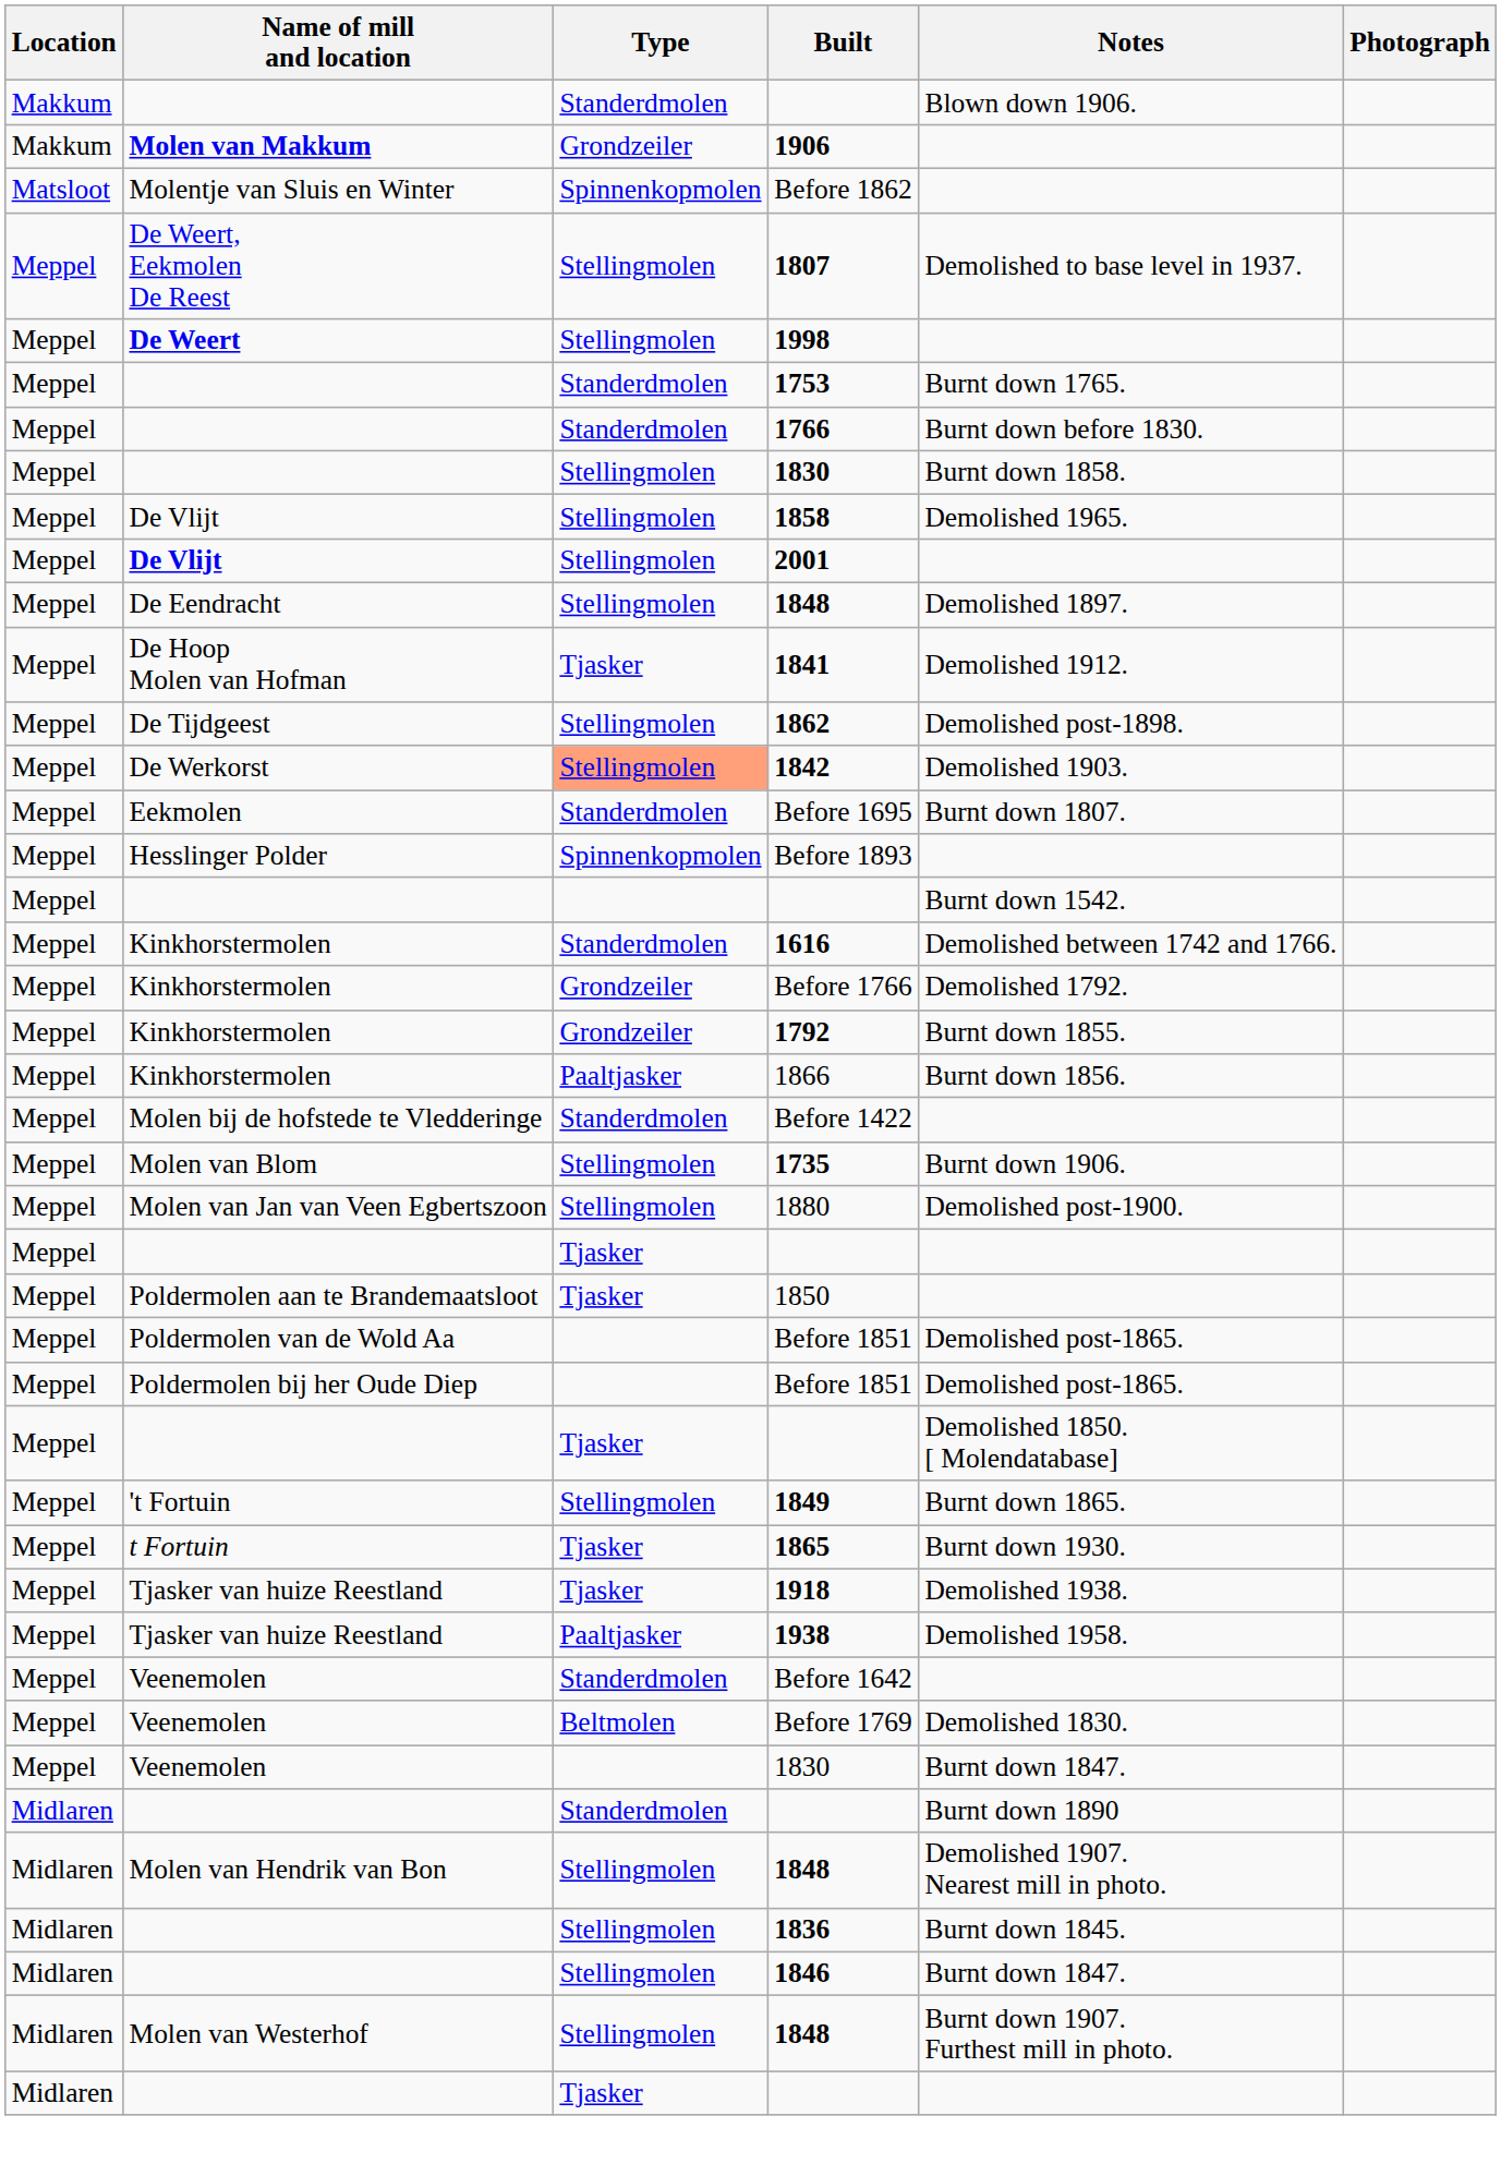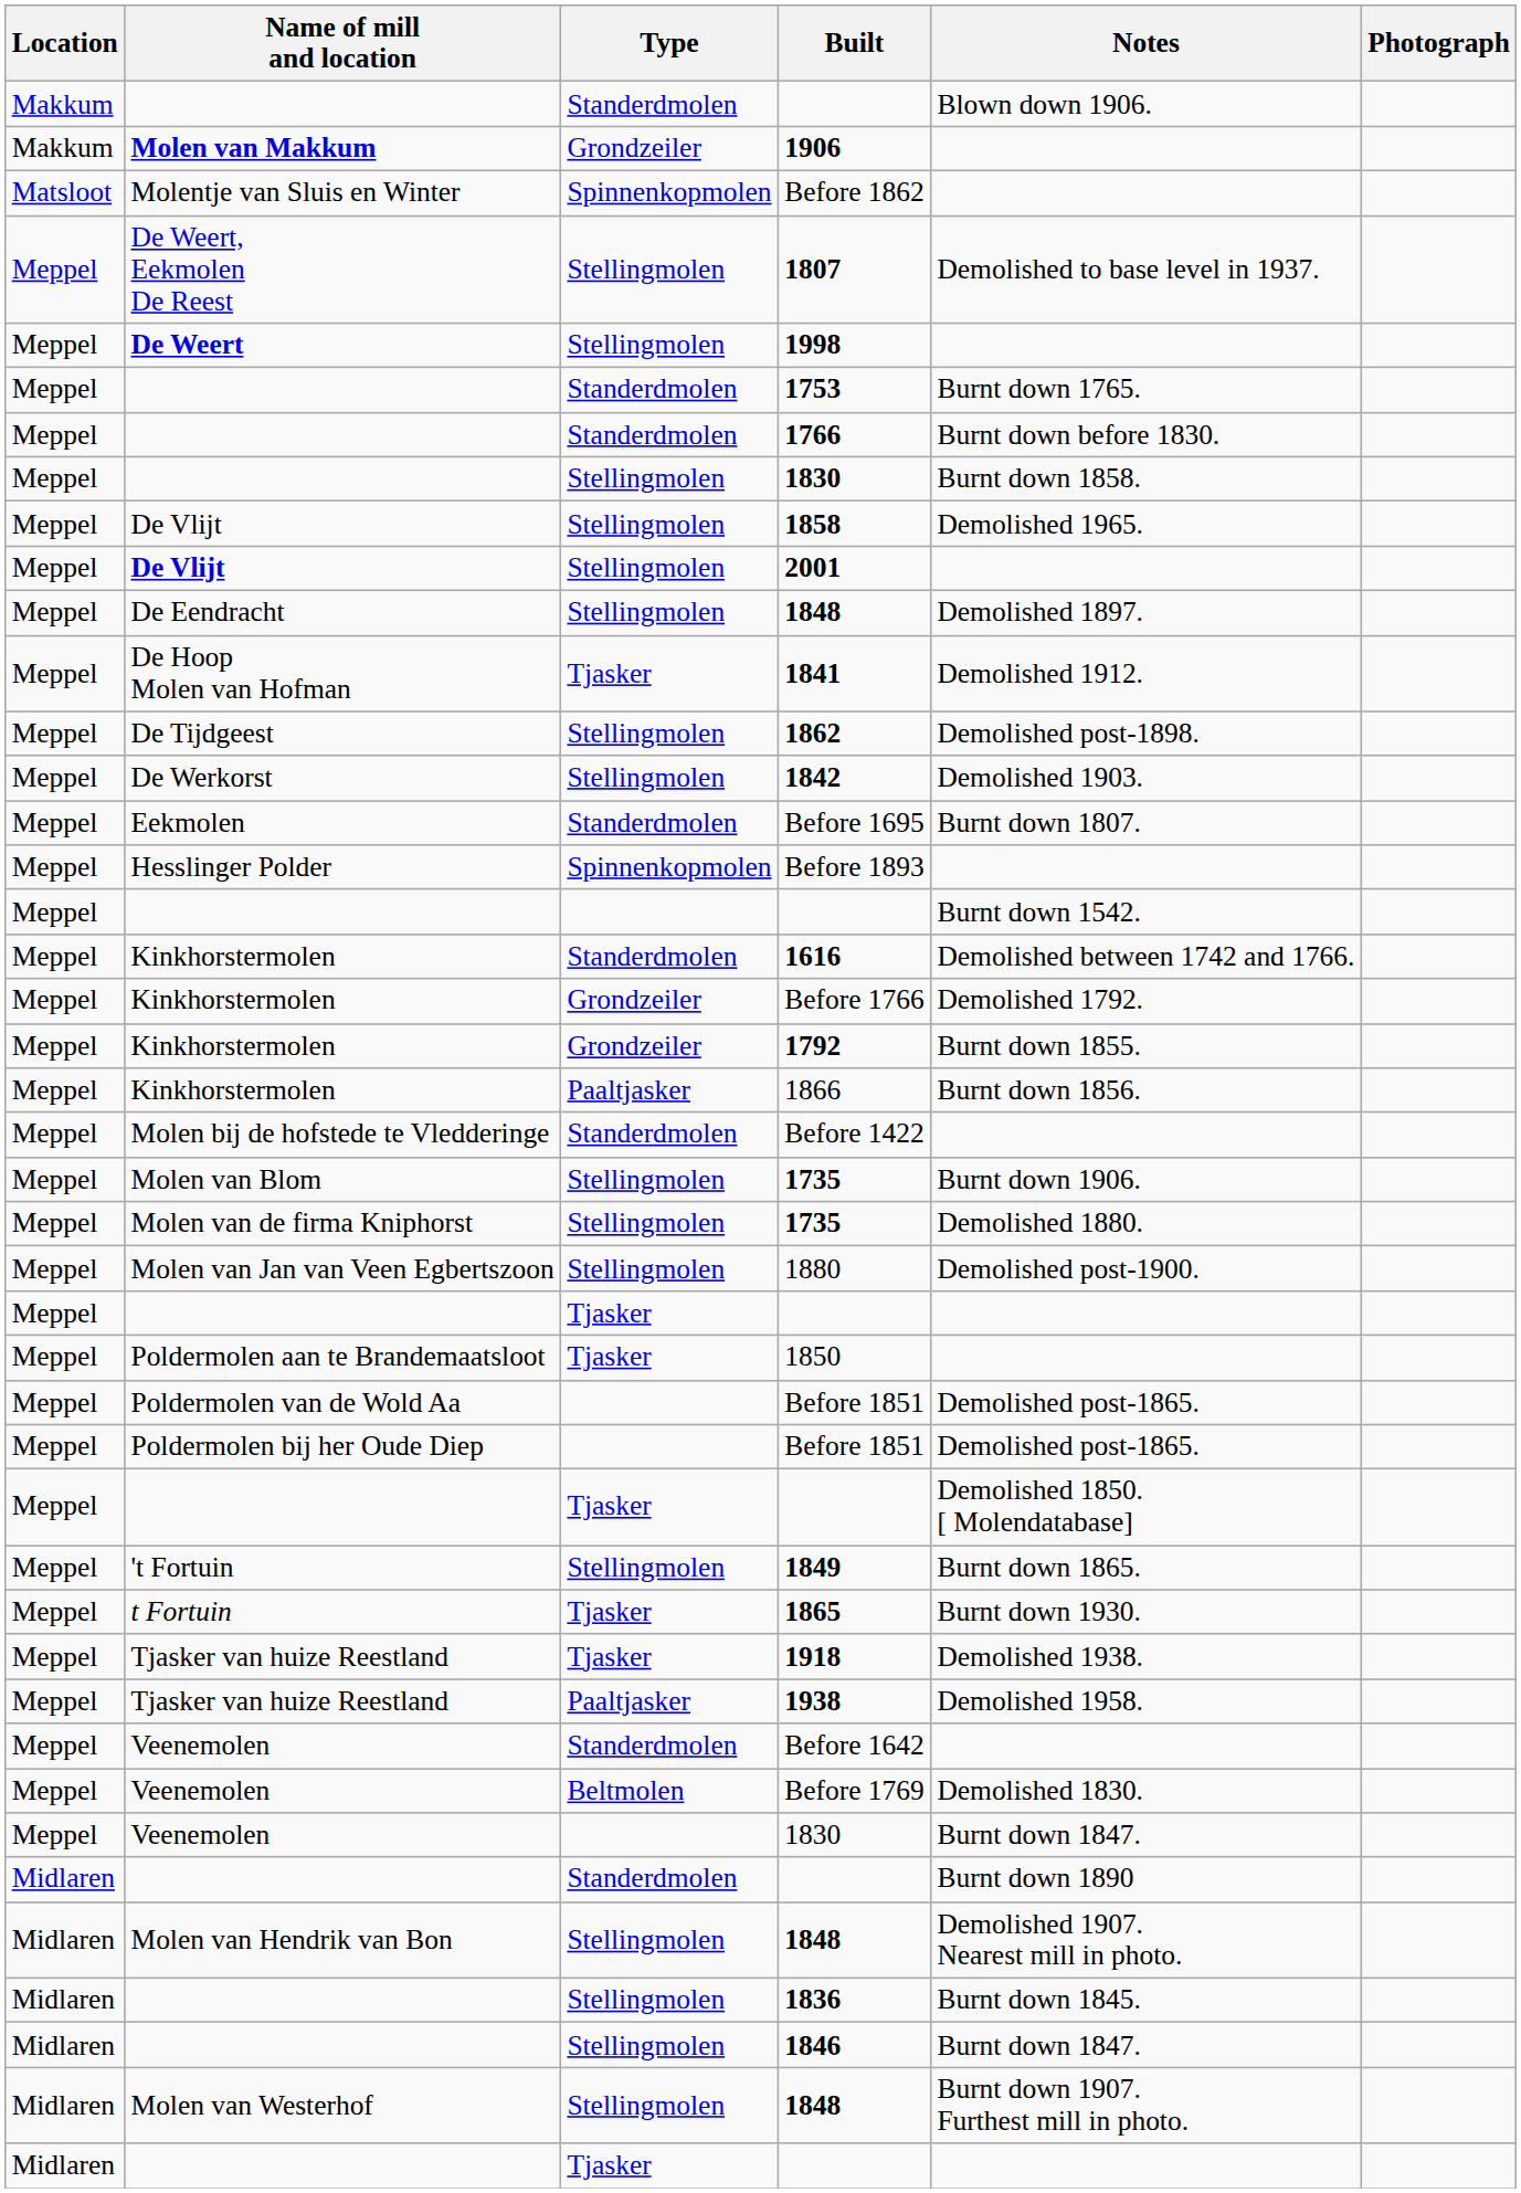 <table class="wikitable">
 <tr>
 <th>Location</th>
 <th>Name of mill<br>and location</th>
 <th>Type</th>
 <th>Built</th>
 <th>Notes</th>
 <th>Photograph</th>
 </tr>
 <tr>
 <td><a href='#'>Makkum</a></td>
 <td></td>
 <td><a href='#'>Standerdmolen</a></td>
 <td></td>
 <td>Blown down 1906.</td>
 <td></td>
 </tr>
 <tr>
 <td>Makkum</td>
 <td><strong><a href='#'>Molen van Makkum</a></strong><br></td>
 <td><a href='#'>Grondzeiler</a></td>
 <td><strong>1906</strong></td>
 <td></td>
 <td></td>
 </tr>
 <tr>
 <td><a href='#'>Matsloot</a></td>
 <td>Molentje van Sluis en Winter<br></td>
 <td><a href='#'>Spinnenkopmolen</a></td>
 <td>Before 1862</td>
 <td></td>
 <td></td>
 </tr>
 <tr>
 <td><a href='#'>Meppel</a></td>
 <td><a href='#'>De Weert,<br>Eekmolen<br>De Reest</a><br></td>
 <td><a href='#'>Stellingmolen</a></td>
 <td><strong>1807</strong></td>
 <td>Demolished to base level in 1937.</td>
 <td></td>
 </tr>
 <tr>
 <td>Meppel</td>
 <td><strong><a href='#'>De Weert</a></strong><br></td>
 <td><a href='#'>Stellingmolen</a></td>
 <td><strong>1998</strong></td>
 <td></td>
 <td></td>
 </tr>
 <tr>
 <td>Meppel</td>
 <td></td>
 <td><a href='#'>Standerdmolen</a></td>
 <td><strong>1753</strong></td>
 <td>Burnt down 1765.</td>
 <td></td>
 </tr>
 <tr>
 <td>Meppel</td>
 <td></td>
 <td><a href='#'>Standerdmolen</a></td>
 <td><strong>1766</strong></td>
 <td>Burnt down before 1830.</td>
 <td></td>
 </tr>
 <tr>
 <td>Meppel</td>
 <td></td>
 <td><a href='#'>Stellingmolen</a></td>
 <td><strong>1830</strong></td>
 <td>Burnt down 1858.</td>
 <td></td>
 </tr>
 <tr>
 <td>Meppel</td>
 <td>De Vlijt<br></td>
 <td><a href='#'>Stellingmolen</a></td>
 <td><strong>1858</strong></td>
 <td>Demolished 1965.</td>
 <td></td>
 </tr>
 <tr>
 <td>Meppel</td>
 <td><strong><a href='#'>De Vlijt</a></strong><br></td>
 <td><a href='#'>Stellingmolen</a></td>
 <td><strong>2001</strong></td>
 <td></td>
 <td></td>
 </tr>
 <tr>
 <td>Meppel</td>
 <td>De Eendracht<br></td>
 <td><a href='#'>Stellingmolen</a></td>
 <td><strong>1848</strong></td>
 <td>Demolished 1897.</td>
 <td></td>
 </tr>
 <tr>
 <td>Meppel</td>
 <td>De Hoop<br>Molen van Hofman<br></td>
 <td><a href='#'>Tjasker</a></td>
 <td><strong>1841</strong></td>
 <td>Demolished  1912.</td>
 <td></td>
 </tr>
 <tr>
 <td>Meppel</td>
 <td>De Tijdgeest<br></td>
 <td><a href='#'>Stellingmolen</a></td>
 <td><strong>1862</strong></td>
 <td>Demolished post-1898.</td>
 <td></td>
 </tr>
 <tr>
 <td>Meppel</td>
 <td>De Werkorst<br></td>
-<td style="background: lightsalmon;"><a href='#'>Stellingmolen</a></td>
+<td><a href='#'>Stellingmolen</a></td>
 <td><strong>1842</strong></td>
 <td>Demolished 1903.</td>
 <td></td>
 </tr>
 <tr>
 <td>Meppel</td>
 <td>Eekmolen<br></td>
 <td><a href='#'>Standerdmolen</a></td>
 <td>Before 1695</td>
 <td>Burnt down 1807.</td>
 <td></td>
 </tr>
 <tr>
 <td>Meppel</td>
 <td>Hesslinger Polder</td>
 <td><a href='#'>Spinnenkopmolen</a></td>
 <td>Before 1893</td>
 <td></td>
 <td></td>
 </tr>
 <tr>
 <td>Meppel</td>
 <td></td>
 <td></td>
 <td></td>
 <td>Burnt down 1542.</td>
 <td></td>
 </tr>
 <tr>
 <td>Meppel</td>
 <td>Kinkhorstermolen<br></td>
 <td><a href='#'>Standerdmolen</a></td>
 <td><strong>1616</strong></td>
 <td>Demolished between 1742 and 1766.</td>
 <td></td>
 </tr>
 <tr>
 <td>Meppel</td>
 <td>Kinkhorstermolen<br></td>
 <td><a href='#'>Grondzeiler</a></td>
 <td>Before 1766</td>
 <td>Demolished 1792.</td>
 <td></td>
 </tr>
 <tr>
 <td>Meppel</td>
 <td>Kinkhorstermolen<br></td>
 <td><a href='#'>Grondzeiler</a></td>
 <td><strong>1792</strong></td>
 <td>Burnt down 1855.</td>
 <td></td>
 </tr>
 <tr>
 <td>Meppel</td>
 <td>Kinkhorstermolen<br></td>
 <td><a href='#'>Paaltjasker</a></td>
 <td>1866</td>
 <td>Burnt down 1856.</td>
 <td></td>
 </tr>
 <tr>
 <td>Meppel</td>
 <td>Molen bij de hofstede te Vledderinge<br></td>
 <td><a href='#'>Standerdmolen</a></td>
 <td>Before 1422</td>
 <td></td>
 <td></td>
 </tr>
 <tr>
 <td>Meppel</td>
 <td>Molen van Blom<br></td>
 <td><a href='#'>Stellingmolen</a></td>
 <td><strong>1735</strong></td>
 <td>Burnt down 1906.</td>
+<td></td>
+</tr>
+<tr>
+<td>Meppel</td>
+<td>Molen van de firma Kniphorst<br></td>
+<td><a href='#'>Stellingmolen</a></td>
+<td><strong>1735</strong></td>
+<td>Demolished 1880.</td>
 <td></td>
 </tr>
 <tr>
 <td>Meppel</td>
 <td>Molen van Jan van Veen Egbertszoon<br></td>
 <td><a href='#'>Stellingmolen</a></td>
 <td> 1880</td>
 <td>Demolished post-1900.</td>
 <td></td>
 </tr>
 <tr>
 <td>Meppel</td>
 <td></td>
 <td><a href='#'>Tjasker</a></td>
 <td></td>
 <td></td>
 <td></td>
 </tr>
 <tr>
 <td>Meppel</td>
 <td>Poldermolen aan te Brandemaatsloot<br></td>
 <td><a href='#'>Tjasker</a></td>
 <td>1850</td>
 <td></td>
 <td></td>
 </tr>
 <tr>
 <td>Meppel</td>
 <td>Poldermolen van de Wold Aa<br></td>
 <td></td>
 <td>Before 1851</td>
 <td>Demolished post-1865.</td>
 <td></td>
 </tr>
 <tr>
 <td>Meppel</td>
 <td>Poldermolen bij her Oude Diep<br></td>
 <td></td>
 <td>Before 1851</td>
 <td>Demolished post-1865.</td>
 <td></td>
 </tr>
 <tr>
 <td>Meppel</td>
 <td></td>
 <td><a href='#'>Tjasker</a></td>
 <td></td>
 <td>Demolished 1850.<br>[ Molendatabase] </td>
 <td></td>
 </tr>
 <tr>
 <td>Meppel</td>
 <td>'t Fortuin<br></td>
 <td><a href='#'>Stellingmolen</a></td>
 <td><strong>1849</strong></td>
 <td>Burnt down 1865.</td>
 <td></td>
 </tr>
 <tr>
 <td>Meppel</td>
 <td><em>t Fortuin</em><br></td>
 <td><a href='#'>Tjasker</a></td>
 <td><strong>1865</strong></td>
 <td>Burnt down 1930.</td>
 <td></td>
 </tr>
 <tr>
 <td>Meppel</td>
 <td>Tjasker van huize Reestland<br></td>
 <td><a href='#'>Tjasker</a></td>
 <td><strong>1918</strong></td>
 <td>Demolished 1938.</td>
 <td></td>
 </tr>
 <tr>
 <td>Meppel</td>
 <td>Tjasker van huize Reestland<br></td>
 <td><a href='#'>Paaltjasker</a></td>
 <td><strong>1938</strong></td>
 <td>Demolished 1958.</td>
 <td></td>
 </tr>
 <tr>
 <td>Meppel</td>
 <td>Veenemolen<br></td>
 <td><a href='#'>Standerdmolen</a></td>
 <td>Before 1642</td>
 <td></td>
 <td></td>
 </tr>
 <tr>
 <td>Meppel</td>
 <td>Veenemolen<br></td>
 <td><a href='#'>Beltmolen</a></td>
 <td>Before 1769</td>
 <td>Demolished 1830.</td>
 <td></td>
 </tr>
 <tr>
 <td>Meppel</td>
 <td>Veenemolen<br></td>
 <td></td>
 <td>1830</td>
 <td>Burnt down 1847.</td>
 <td></td>
 </tr>
 <tr>
 <td><a href='#'>Midlaren</a></td>
 <td></td>
 <td><a href='#'>Standerdmolen</a></td>
 <td></td>
 <td>Burnt down 1890<br> </td>
 <td></td>
 </tr>
 <tr>
 <td>Midlaren</td>
 <td>Molen van Hendrik van Bon<br></td>
 <td><a href='#'>Stellingmolen</a></td>
 <td><strong>1848</strong></td>
 <td>Demolished 1907.<br>Nearest mill in photo.</td>
 <td></td>
 </tr>
 <tr>
 <td>Midlaren</td>
 <td></td>
 <td><a href='#'>Stellingmolen</a></td>
 <td><strong>1836</strong></td>
 <td>Burnt down 1845.</td>
 <td></td>
 </tr>
 <tr>
 <td>Midlaren</td>
 <td></td>
 <td><a href='#'>Stellingmolen</a></td>
 <td><strong>1846</strong></td>
 <td>Burnt down 1847.</td>
 <td></td>
 </tr>
 <tr>
 <td>Midlaren</td>
 <td>Molen van Westerhof<br></td>
 <td><a href='#'>Stellingmolen</a></td>
 <td><strong>1848</strong></td>
 <td>Burnt down 1907.<br>Furthest mill in photo.</td>
 <td></td>
 </tr>
 <tr>
 <td>Midlaren</td>
 <td></td>
 <td><a href='#'>Tjasker</a></td>
 <td></td>
 <td></td>
 <td></td>
 </tr>
 </table>
